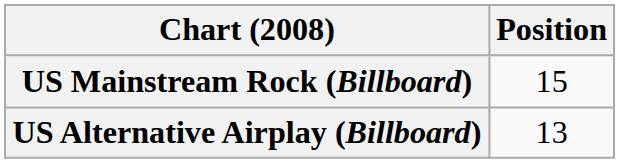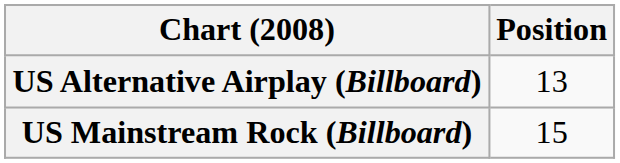 <table class="wikitable sortable plainrowheaders" style="text-align:center">
 <tr>
 <th scope="col">Chart (2008)</th>
 <th scope="col">Position</th>
 </tr>
 <tr>
+<th scope="row">US Alternative Airplay (<em>Billboard</em>)</th>
+<td>13</td>
+</tr>
+<tr>
 <th scope="row">US Mainstream Rock (<em>Billboard</em>)</th>
 <td>15</td>
 </tr>
-<tr>
-<th scope="row">US Alternative Airplay (<em>Billboard</em>)</th>
-<td>13</td>
-</tr>
 </table>
